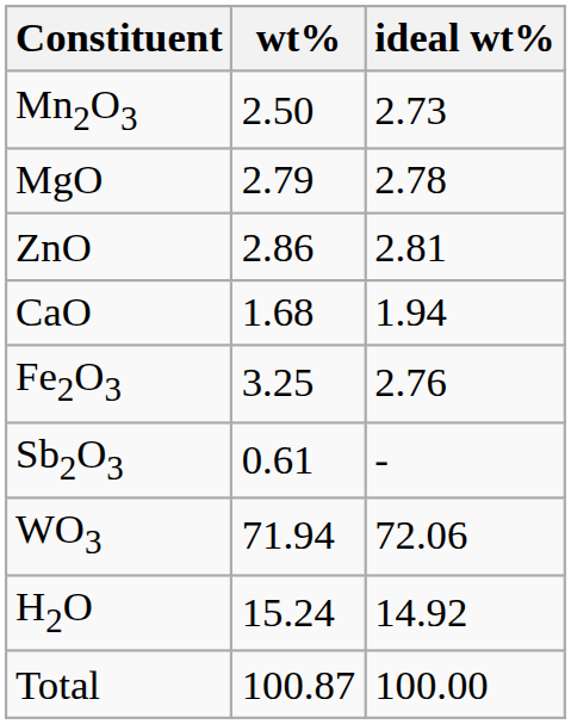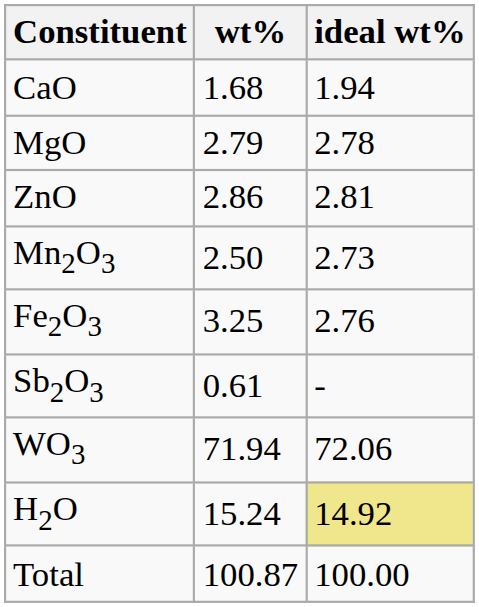 <table class="wikitable">
 <tr>
 <th>Constituent</th>
 <th>wt%</th>
 <th>ideal wt%</th>
 </tr>
 <tr>
-<td>Mn<sub>2</sub>O<sub>3</sub></td>
-<td>2.50</td>
-<td>2.73</td>
+<td>CaO</td>
+<td>1.68</td>
+<td>1.94</td>
 </tr>
 <tr>
 <td>MgO</td>
 <td>2.79</td>
 <td>2.78</td>
 </tr>
 <tr>
 <td>ZnO</td>
 <td>2.86</td>
 <td>2.81</td>
 </tr>
 <tr>
-<td>CaO</td>
-<td>1.68</td>
-<td>1.94</td>
+<td>Mn<sub>2</sub>O<sub>3</sub></td>
+<td>2.50</td>
+<td>2.73</td>
 </tr>
 <tr>
 <td>Fe<sub>2</sub>O<sub>3</sub></td>
 <td>3.25</td>
 <td>2.76</td>
 </tr>
 <tr>
 <td>Sb<sub>2</sub>O<sub>3</sub></td>
 <td>0.61</td>
 <td>-</td>
 </tr>
 <tr>
 <td>WO<sub>3</sub></td>
 <td>71.94</td>
 <td>72.06</td>
 </tr>
 <tr>
 <td>H<sub>2</sub>O</td>
 <td>15.24</td>
-<td>14.92</td>
+<td style="background: khaki;">14.92</td>
 </tr>
 <tr>
 <td>Total</td>
 <td>100.87</td>
 <td>100.00</td>
 </tr>
 </table>
